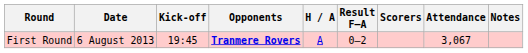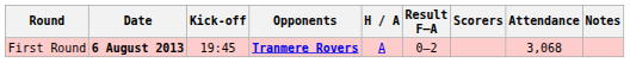 <table class="wikitable" style="text-align:center">
 <tr>
 <th>Round</th>
 <th>Date</th>
 <th>Kick-off</th>
 <th>Opponents</th>
 <th>H / A</th>
 <th>Result<br>F–A</th>
 <th>Scorers</th>
 <th>Attendance</th>
 <th>Notes</th>
 </tr>
 <tr bgcolor=#ffcccc>
 <td>First Round</td>
-<td>6 August 2013</td>
+<td><strong>6 August 2013</strong></td>
 <td>19:45</td>
 <td><strong><a href='#'>Tranmere Rovers</a></strong></td>
 <td><a href='#'>A</a></td>
 <td>0–2</td>
 <td></td>
-<td>3,067</td>
+<td>3,068</td>
 <td></td>
 </tr>
 </table>
